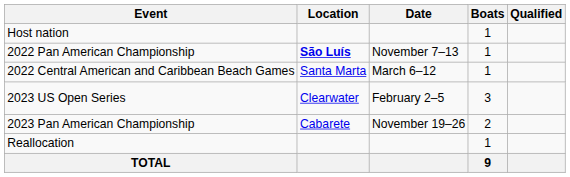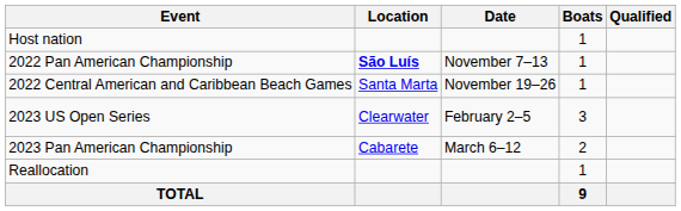 <table class="wikitable">
 <tr>
 <th>Event</th>
 <th>Location</th>
 <th>Date</th>
 <th>Boats</th>
 <th>Qualified</th>
 </tr>
 <tr>
 <td>Host nation</td>
 <td></td>
 <td></td>
 <td align="center">1</td>
 <td></td>
 </tr>
 <tr>
 <td>2022 Pan American Championship</td>
 <td><strong> <a href='#'>São Luís</a></strong></td>
 <td>November 7–13</td>
 <td align="center">1</td>
 <td></td>
 </tr>
 <tr>
 <td>2022 Central American and Caribbean Beach Games</td>
 <td> <a href='#'>Santa Marta</a></td>
-<td>March 6–12</td>
+<td>November 19–26</td>
 <td align="center">1</td>
 <td></td>
 </tr>
 <tr>
 <td>2023 US Open Series</td>
 <td> <a href='#'>Clearwater</a></td>
 <td>February 2–5</td>
 <td align="center">3</td>
 <td><br><br></td>
 </tr>
 <tr>
 <td>2023 Pan American Championship</td>
 <td> <a href='#'>Cabarete</a></td>
-<td>November 19–26</td>
+<td>March 6–12</td>
 <td align="center">2</td>
 <td><br></td>
 </tr>
 <tr>
 <td>Reallocation</td>
 <td></td>
 <td></td>
 <td align="center">1</td>
 <td></td>
 </tr>
 <tr>
 <th>TOTAL</th>
 <th></th>
 <th></th>
 <th>9</th>
 <th></th>
 </tr>
 </table>
